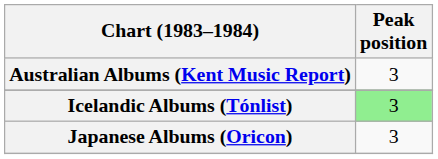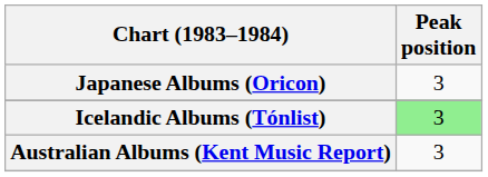 <table class="wikitable sortable plainrowheaders" style="text-align:center">
 <tr>
 <th scope="col">Chart (1983–1984)</th>
 <th scope="col">Peak<br>position</th>
 </tr>
 <tr>
-<th scope="row">Australian Albums (<a href='#'>Kent Music Report</a>)</th>
+<th scope="row">Japanese Albums (<a href='#'>Oricon</a>)</th>
 <td>3</td>
 </tr>
 <tr>
 </tr>
 <tr>
 </tr>
 <tr>
 </tr>
 <tr>
 <th scope="row">Icelandic Albums (<a href='#'>Tónlist</a>)</th>
 <td style="background: lightgreen;">3</td>
 </tr>
 <tr>
-<th scope="row">Japanese Albums (<a href='#'>Oricon</a>)</th>
+<th scope="row">Australian Albums (<a href='#'>Kent Music Report</a>)</th>
 <td>3</td>
 </tr>
 <tr>
 </tr>
 <tr>
 </tr>
 <tr>
 </tr>
 <tr>
 </tr>
 <tr>
 </tr>
 </table>
